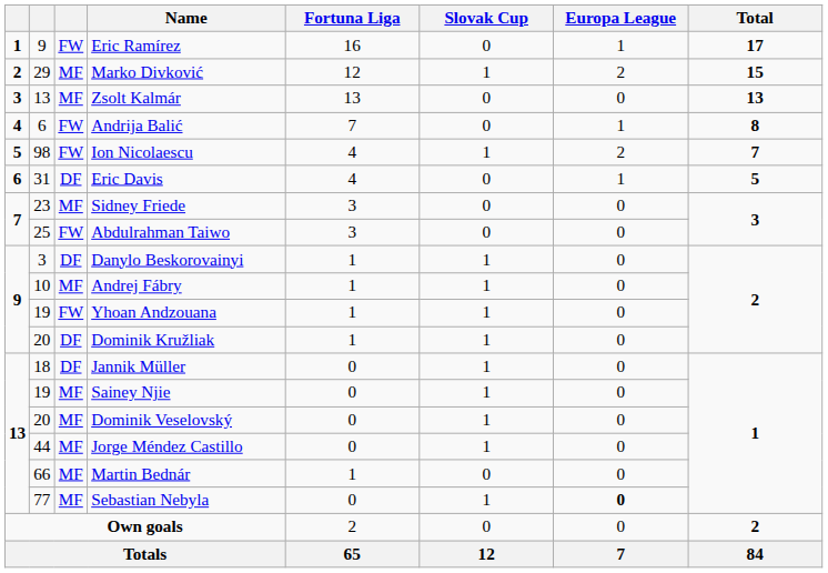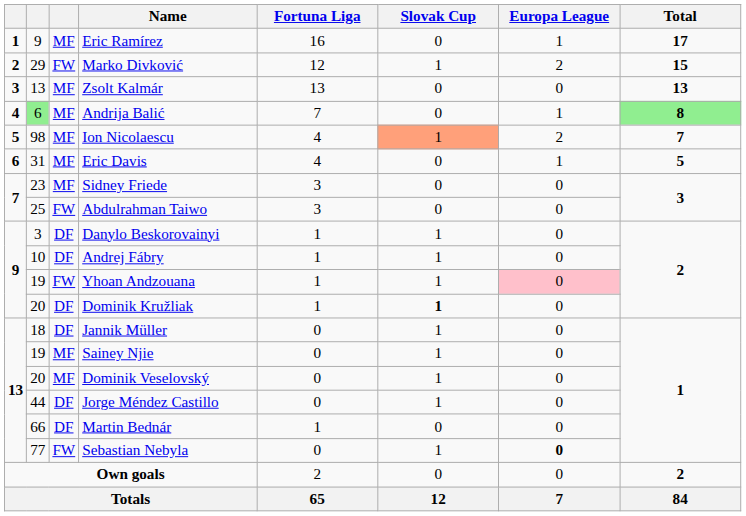 <table class="wikitable" style="text-align:center">
 <tr>
 <th width=15></th>
 <th width=15></th>
 <th width=15></th>
 <th width=180>Name</th>
 <th width=120><strong><a href='#'>Fortuna Liga</a></strong></th>
 <th width=120><strong><a href='#'>Slovak Cup</a></strong></th>
 <th width=120><strong><a href='#'>Europa League</a></strong></th>
 <th width=120>Total</th>
 </tr>
 <tr>
 <td><strong>1</strong></td>
 <td>9</td>
-<td><a href='#'>FW</a></td>
+<td><a href='#'>MF</a></td>
 <td align=left> <a href='#'>Eric Ramírez</a></td>
 <td>16</td>
 <td>0</td>
 <td>1</td>
 <td><strong>17</strong></td>
 </tr>
 <tr>
 <td><strong>2</strong></td>
 <td>29</td>
-<td><a href='#'>MF</a></td>
+<td><a href='#'>FW</a></td>
 <td align=left> <a href='#'>Marko Divković</a></td>
 <td>12</td>
 <td>1</td>
 <td>2</td>
 <td><strong>15</strong></td>
 </tr>
 <tr>
 <td rowspan=1><strong>3</strong></td>
 <td>13</td>
 <td><a href='#'>MF</a></td>
 <td align=left> <a href='#'>Zsolt Kalmár</a></td>
 <td>13</td>
 <td>0</td>
 <td>0</td>
 <td rowspan=1><strong>13</strong></td>
 </tr>
 <tr>
 <td rowspan=1><strong>4</strong></td>
-<td>6</td>
-<td><a href='#'>FW</a></td>
+<td style="background: lightgreen;">6</td>
+<td><a href='#'>MF</a></td>
 <td align=left> <a href='#'>Andrija Balić</a></td>
 <td>7</td>
 <td>0</td>
 <td>1</td>
-<td rowspan=1><strong>8</strong></td>
+<td rowspan=1 style="background: lightgreen;"><strong>8</strong></td>
 </tr>
 <tr>
 <td rowspan=1><strong>5</strong></td>
 <td>98</td>
-<td><a href='#'>FW</a></td>
+<td><a href='#'>MF</a></td>
 <td align=left> <a href='#'>Ion Nicolaescu</a></td>
 <td>4</td>
-<td>1</td>
+<td style="background: lightsalmon;">1</td>
 <td>2</td>
 <td rowspan=1><strong>7</strong></td>
 </tr>
 <tr>
 <td><strong>6</strong></td>
 <td>31</td>
-<td><a href='#'>DF</a></td>
+<td><a href='#'>MF</a></td>
 <td align=left> <a href='#'>Eric Davis</a></td>
 <td>4</td>
 <td>0</td>
 <td>1</td>
 <td><strong>5</strong></td>
 </tr>
 <tr>
 <td rowspan=2><strong>7</strong></td>
 <td>23</td>
 <td><a href='#'>MF</a></td>
 <td align=left> <a href='#'>Sidney Friede</a></td>
 <td>3</td>
 <td>0</td>
 <td>0</td>
 <td rowspan=2><strong>3</strong></td>
 </tr>
 <tr>
 <td>25</td>
 <td><a href='#'>FW</a></td>
 <td align=left> <a href='#'>Abdulrahman Taiwo</a></td>
 <td>3</td>
 <td>0</td>
 <td>0</td>
 </tr>
 <tr>
 <td rowspan=4><strong>9</strong></td>
 <td>3</td>
 <td><a href='#'>DF</a></td>
 <td align=left> <a href='#'>Danylo Beskorovainyi</a></td>
 <td>1</td>
 <td>1</td>
 <td>0</td>
 <td rowspan=4><strong>2</strong></td>
 </tr>
 <tr>
 <td>10</td>
-<td><a href='#'>MF</a></td>
+<td><a href='#'>DF</a></td>
 <td align=left> <a href='#'>Andrej Fábry</a></td>
 <td>1</td>
 <td>1</td>
 <td>0</td>
 </tr>
 <tr>
 <td>19</td>
 <td><a href='#'>FW</a></td>
 <td align=left> <a href='#'>Yhoan Andzouana</a></td>
 <td>1</td>
 <td>1</td>
-<td>0</td>
+<td style="background: pink;">0</td>
 </tr>
 <tr>
 <td>20</td>
 <td><a href='#'>DF</a></td>
 <td align=left> <a href='#'>Dominik Kružliak</a></td>
 <td>1</td>
-<td>1</td>
+<td><strong>1</strong></td>
 <td>0</td>
 </tr>
 <tr>
 <td rowspan=6><strong>13</strong></td>
 <td>18</td>
 <td><a href='#'>DF</a></td>
 <td align=left> <a href='#'>Jannik Müller</a></td>
 <td>0</td>
 <td>1</td>
 <td>0</td>
 <td rowspan=6><strong>1</strong></td>
 </tr>
 <tr>
 <td>19</td>
 <td><a href='#'>MF</a></td>
 <td align=left> <a href='#'>Sainey Njie</a></td>
 <td>0</td>
 <td>1</td>
 <td>0</td>
 </tr>
 <tr>
 <td>20</td>
 <td><a href='#'>MF</a></td>
 <td align=left> <a href='#'>Dominik Veselovský</a></td>
 <td>0</td>
 <td>1</td>
 <td>0</td>
 </tr>
 <tr>
 <td>44</td>
-<td><a href='#'>MF</a></td>
+<td><a href='#'>DF</a></td>
 <td align=left> <a href='#'>Jorge Méndez Castillo</a></td>
 <td>0</td>
 <td>1</td>
 <td>0</td>
 </tr>
 <tr>
 <td>66</td>
-<td><a href='#'>MF</a></td>
+<td><a href='#'>DF</a></td>
 <td align=left> <a href='#'>Martin Bednár</a></td>
 <td>1</td>
 <td>0</td>
 <td>0</td>
 </tr>
 <tr>
 <td>77</td>
-<td><a href='#'>MF</a></td>
+<td><a href='#'>FW</a></td>
 <td align=left> <a href='#'>Sebastian Nebyla</a></td>
 <td>0</td>
 <td>1</td>
 <td><strong>0</strong></td>
 </tr>
 <tr>
 <td colspan=4><strong>Own goals</strong></td>
 <td>2</td>
 <td>0</td>
 <td>0</td>
 <td><strong>2</strong></td>
 </tr>
 <tr>
 <th colspan=4><strong>Totals</strong></th>
 <th><strong>65</strong></th>
 <th><strong>12</strong></th>
 <th><strong>7</strong></th>
 <th><strong>84</strong></th>
 </tr>
 </table>
